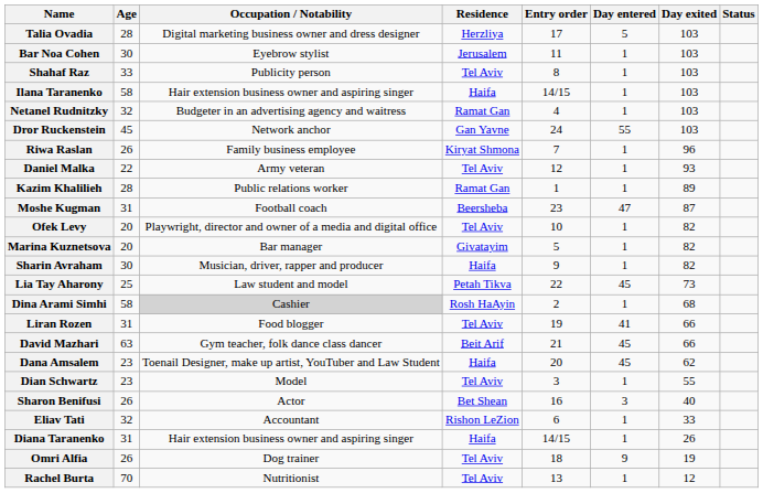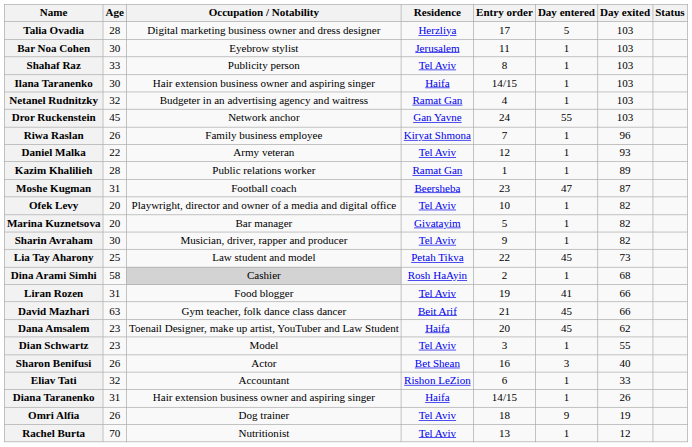 <table class="wikitable sortable" style="text-align:center;">
 <tr>
 <th>Name</th>
 <th>Age</th>
 <th>Occupation / Notability</th>
 <th>Residence</th>
 <th>Entry order</th>
 <th>Day entered</th>
 <th>Day exited</th>
 <th>Status</th>
 </tr>
 <tr>
 <th><strong>Talia Ovadia</strong></th>
 <td>28</td>
 <td>Digital marketing business owner and dress designer</td>
 <td><a href='#'>Herzliya</a></td>
 <td>17</td>
 <td>5</td>
 <td>103</td>
 <td></td>
 </tr>
 <tr>
 <th><strong>Bar Noa Cohen</strong></th>
 <td>30</td>
 <td>Eyebrow stylist</td>
 <td><a href='#'>Jerusalem</a></td>
 <td>11</td>
 <td>1</td>
 <td>103</td>
 <td></td>
 </tr>
 <tr>
 <th><strong>Shahaf Raz</strong></th>
 <td>33</td>
 <td>Publicity person</td>
 <td><a href='#'>Tel Aviv</a></td>
 <td>8</td>
 <td>1</td>
 <td>103</td>
 <td></td>
 </tr>
 <tr>
 <th><strong>Ilana Taranenko</strong></th>
-<td>58</td>
+<td>30</td>
 <td>Hair extension business owner and aspiring singer</td>
 <td><a href='#'>Haifa</a></td>
 <td>14/15</td>
 <td>1</td>
 <td>103</td>
 <td></td>
 </tr>
 <tr>
 <th><strong>Netanel Rudnitzky</strong></th>
 <td>32</td>
 <td>Budgeter in an advertising agency and waitress</td>
 <td><a href='#'>Ramat Gan</a></td>
 <td>4</td>
 <td>1</td>
 <td>103</td>
 <td></td>
 </tr>
 <tr>
 <th><strong>Dror Ruckenstein</strong></th>
 <td>45</td>
 <td>Network anchor</td>
 <td><a href='#'>Gan Yavne</a></td>
 <td>24</td>
 <td>55</td>
 <td>103</td>
 <td></td>
 </tr>
 <tr>
 <th><strong>Riwa Raslan</strong></th>
 <td>26</td>
 <td>Family business employee</td>
 <td><a href='#'>Kiryat Shmona</a></td>
 <td>7</td>
 <td>1</td>
 <td>96</td>
 <td></td>
 </tr>
 <tr>
 <th><strong>Daniel Malka</strong></th>
 <td>22</td>
 <td>Army veteran</td>
 <td><a href='#'>Tel Aviv</a></td>
 <td>12</td>
 <td>1</td>
 <td>93</td>
 <td></td>
 </tr>
 <tr>
 <th><strong>Kazim Khalilieh</strong></th>
 <td>28</td>
 <td>Public relations worker</td>
 <td><a href='#'>Ramat Gan</a></td>
 <td>1</td>
 <td>1</td>
 <td>89</td>
 <td></td>
 </tr>
 <tr>
 <th><strong>Moshe Kugman</strong></th>
 <td>31</td>
 <td>Football coach</td>
 <td><a href='#'>Beersheba</a></td>
 <td>23</td>
 <td>47</td>
 <td>87</td>
 <td></td>
 </tr>
 <tr>
 <th><strong>Ofek Levy</strong></th>
 <td>20</td>
 <td>Playwright, director and owner of a media and digital office</td>
 <td><a href='#'>Tel Aviv</a></td>
 <td>10</td>
 <td>1</td>
 <td>82</td>
 <td></td>
 </tr>
 <tr>
 <th><strong>Marina Kuznetsova</strong></th>
 <td>20</td>
 <td>Bar manager</td>
 <td><a href='#'>Givatayim</a></td>
 <td>5</td>
 <td>1</td>
 <td>82</td>
 <td></td>
 </tr>
 <tr>
 <th><strong>Sharin Avraham</strong></th>
 <td>30</td>
 <td>Musician, driver, rapper and producer</td>
-<td><a href='#'>Haifa</a></td>
+<td><a href='#'>Tel Aviv</a></td>
 <td>9</td>
 <td>1</td>
 <td>82</td>
 <td></td>
 </tr>
 <tr>
 <th><strong>Lia Tay Aharony</strong></th>
 <td>25</td>
 <td>Law student and model</td>
 <td><a href='#'>Petah Tikva</a></td>
 <td>22</td>
 <td>45</td>
 <td>73</td>
 <td></td>
 </tr>
 <tr>
 <th><strong>Dina Arami Simhi</strong></th>
 <td>58</td>
 <td style="background: lightgrey;">Cashier</td>
 <td><a href='#'>Rosh HaAyin</a></td>
 <td>2</td>
 <td>1</td>
 <td>68</td>
 <td></td>
 </tr>
 <tr>
 <th><strong>Liran Rozen</strong></th>
 <td>31</td>
 <td>Food blogger</td>
 <td><a href='#'>Tel Aviv</a></td>
 <td>19</td>
 <td>41</td>
 <td>66</td>
 <td></td>
 </tr>
 <tr>
 <th><strong>David Mazhari</strong></th>
 <td>63</td>
 <td>Gym teacher, folk dance class dancer</td>
 <td><a href='#'>Beit Arif</a></td>
 <td>21</td>
 <td>45</td>
 <td>66</td>
 <td></td>
 </tr>
 <tr>
 <th><strong>Dana Amsalem</strong></th>
 <td>23</td>
 <td>Toenail Designer, make up artist, YouTuber and Law Student</td>
 <td><a href='#'>Haifa</a></td>
 <td>20</td>
 <td>45</td>
 <td>62</td>
 <td></td>
 </tr>
 <tr>
 <th><strong>Dian Schwartz</strong></th>
 <td>23</td>
 <td>Model</td>
 <td><a href='#'>Tel Aviv</a></td>
 <td>3</td>
 <td>1</td>
 <td>55</td>
 <td></td>
 </tr>
 <tr>
 <th><strong>Sharon Benifusi</strong></th>
 <td>26</td>
 <td>Actor</td>
 <td><a href='#'>Bet Shean</a></td>
 <td>16</td>
 <td>3</td>
 <td>40</td>
 <td></td>
 </tr>
 <tr>
 <th><strong>Eliav Tati</strong></th>
 <td>32</td>
 <td>Accountant</td>
 <td><a href='#'>Rishon LeZion</a></td>
 <td>6</td>
 <td>1</td>
 <td>33</td>
 <td></td>
 </tr>
 <tr>
 <th><strong>Diana Taranenko</strong></th>
 <td>31</td>
 <td>Hair extension business owner and aspiring singer</td>
 <td><a href='#'>Haifa</a></td>
 <td>14/15</td>
 <td>1</td>
 <td>26</td>
 <td></td>
 </tr>
 <tr>
 <th><strong>Omri Alfia</strong></th>
 <td>26</td>
 <td>Dog trainer</td>
 <td><a href='#'>Tel Aviv</a></td>
 <td>18</td>
 <td>9</td>
 <td>19</td>
 <td></td>
 </tr>
 <tr>
 <th><strong>Rachel Burta</strong></th>
 <td>70</td>
 <td>Nutritionist</td>
 <td><a href='#'>Tel Aviv</a></td>
 <td>13</td>
 <td>1</td>
 <td>12</td>
 <td></td>
 </tr>
 </table>
